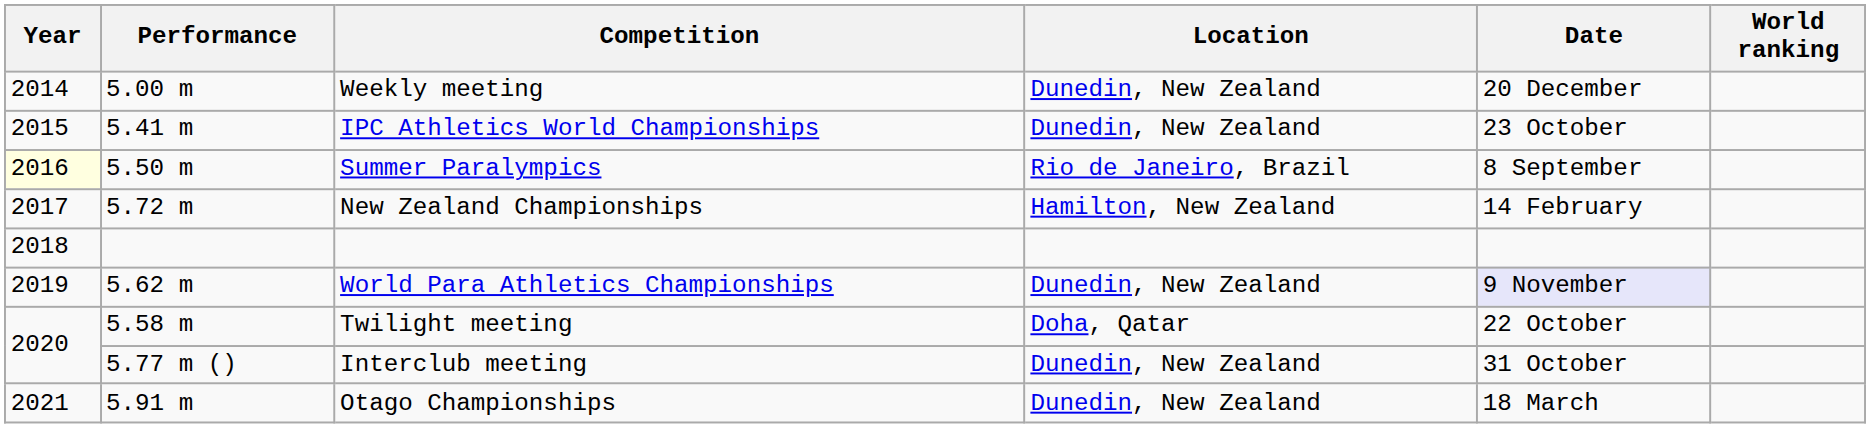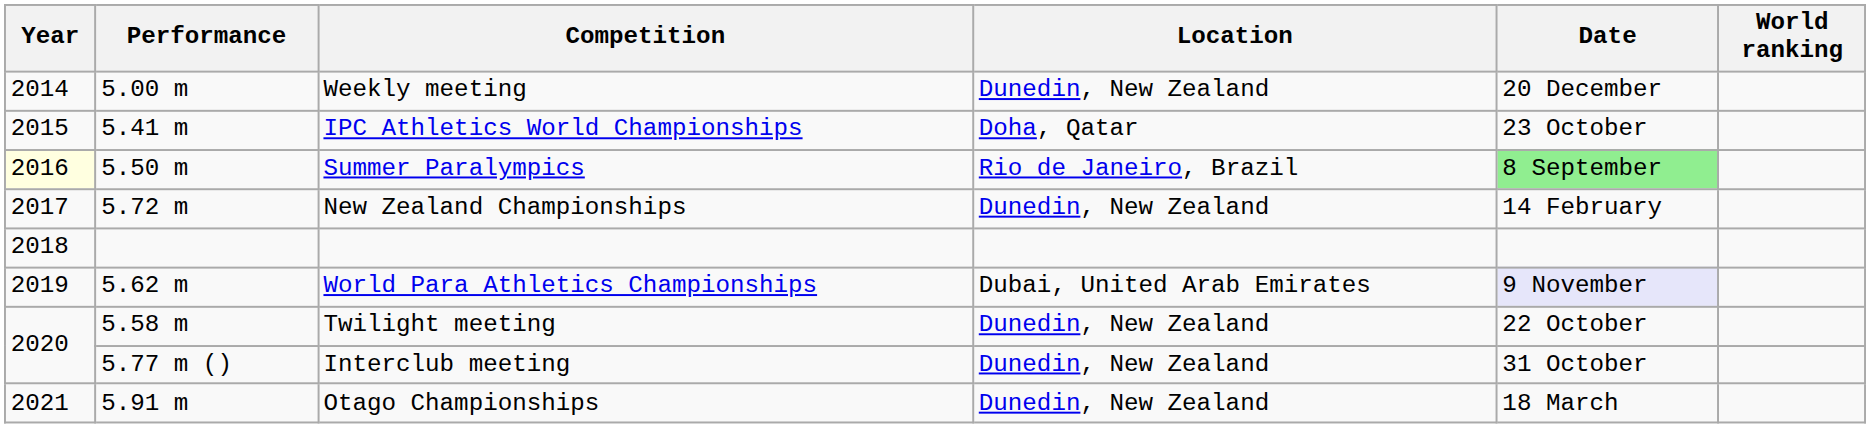 <table class="wikitable" style="font-size:95%;" width="60%">
 <tr>
 <th>Year</th>
 <th>Performance</th>
 <th>Competition</th>
 <th>Location</th>
 <th>Date</th>
 <th>World<br>ranking</th>
 </tr>
 <tr>
 <td>2014</td>
 <td>5.00 m</td>
 <td>Weekly meeting</td>
 <td><a href='#'>Dunedin</a>, New Zealand</td>
 <td>20 December</td>
 <td></td>
 </tr>
 <tr>
 <td>2015</td>
 <td>5.41 m</td>
 <td><a href='#'>IPC Athletics World Championships</a></td>
-<td><a href='#'>Dunedin</a>, New Zealand</td>
+<td><a href='#'>Doha</a>, Qatar</td>
 <td>23 October</td>
 <td></td>
 </tr>
 <tr>
 <td style="background: lightyellow;">2016</td>
 <td>5.50 m</td>
 <td><a href='#'>Summer Paralympics</a></td>
 <td><a href='#'>Rio de Janeiro</a>, Brazil</td>
-<td>8 September</td>
+<td style="background: lightgreen;">8 September</td>
 <td></td>
 </tr>
 <tr>
 <td>2017</td>
 <td>5.72 m</td>
 <td>New Zealand Championships</td>
-<td><a href='#'>Hamilton</a>, New Zealand</td>
+<td><a href='#'>Dunedin</a>, New Zealand</td>
 <td>14 February</td>
 <td></td>
 </tr>
 <tr>
 <td>2018</td>
 <td></td>
 <td></td>
 <td></td>
 <td></td>
 <td></td>
 </tr>
 <tr>
 <td>2019</td>
 <td>5.62 m</td>
 <td><a href='#'>World Para Athletics Championships</a></td>
-<td><a href='#'>Dunedin</a>, New Zealand</td>
+<td>Dubai, United Arab Emirates</td>
 <td style="background: lavender;">9 November</td>
 <td></td>
 </tr>
 <tr>
 <td rowspan="2">2020</td>
 <td>5.58 m</td>
 <td>Twilight meeting</td>
-<td><a href='#'>Doha</a>, Qatar</td>
+<td><a href='#'>Dunedin</a>, New Zealand</td>
 <td>22 October</td>
 <td></td>
 </tr>
 <tr>
 <td>5.77 m ()</td>
 <td>Interclub meeting</td>
 <td><a href='#'>Dunedin</a>, New Zealand</td>
 <td>31 October</td>
 <td></td>
 </tr>
 <tr>
 <td>2021</td>
 <td>5.91 m</td>
 <td>Otago Championships</td>
 <td><a href='#'>Dunedin</a>, New Zealand</td>
 <td>18 March</td>
 <td></td>
 </tr>
 </table>
